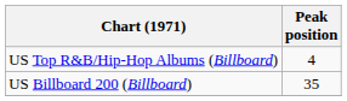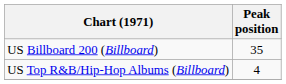 <table class="wikitable">
 <tr>
 <th>Chart (1971)</th>
 <th>Peak<br>position</th>
 </tr>
 <tr>
+<td>US <a href='#'>Billboard 200</a> (<em><a href='#'>Billboard</a></em>)</td>
+<td style="text-align:center;">35</td>
+</tr>
+<tr>
 <td>US <a href='#'>Top R&B/Hip-Hop Albums</a> (<em><a href='#'>Billboard</a></em>)</td>
 <td style="text-align:center;">4</td>
 </tr>
 <tr>
-<td>US <a href='#'>Billboard 200</a> (<em><a href='#'>Billboard</a></em>)</td>
-<td style="text-align:center;">35</td>
-</tr>
-<tr>
 </tr>
 </table>
